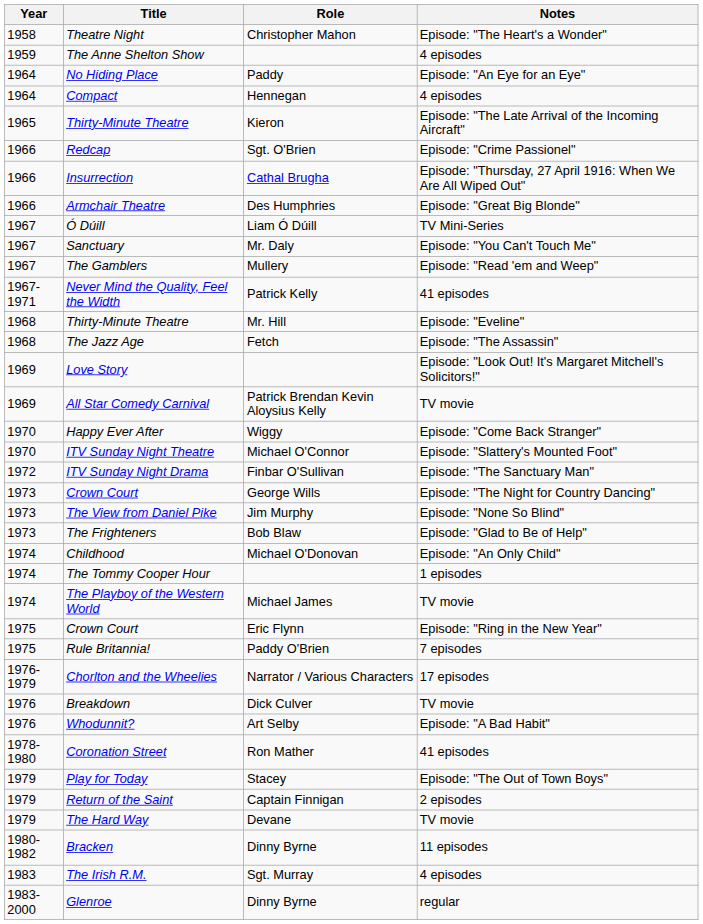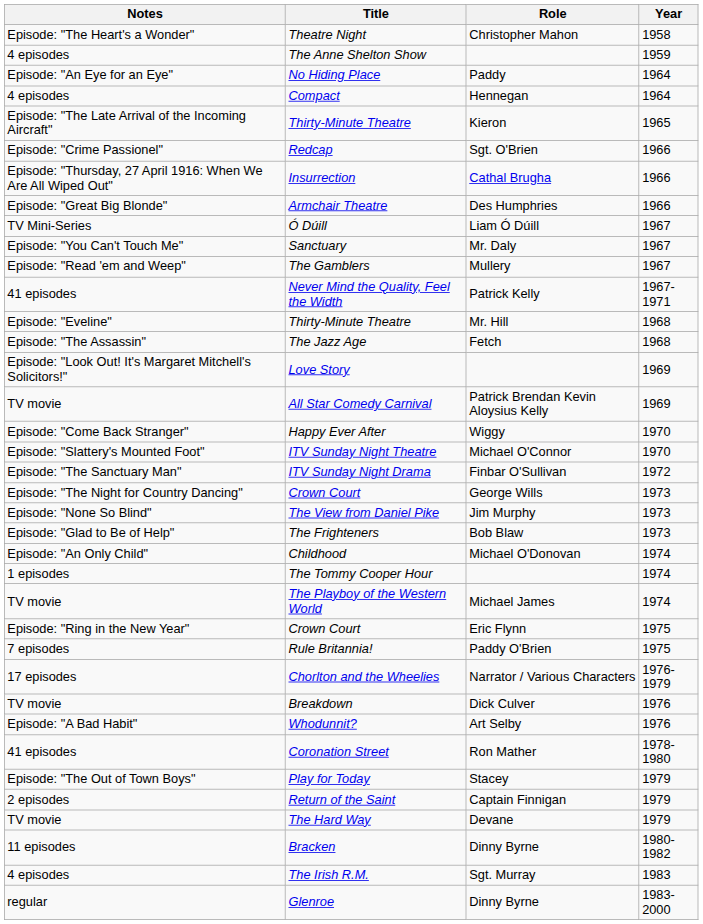 <table class="wikitable">
 <tr>
-<th>Year</th>
+<th>Notes</th>
 <th>Title</th>
 <th>Role</th>
-<th>Notes</th>
+<th>Year</th>
 </tr>
 <tr>
-<td>1958</td>
+<td>Episode: "The Heart's a Wonder"</td>
 <td><em>Theatre Night</em></td>
 <td>Christopher Mahon</td>
-<td>Episode: "The Heart's a Wonder"</td>
+<td>1958</td>
 </tr>
 <tr>
-<td>1959</td>
+<td>4 episodes</td>
 <td><em>The Anne Shelton Show</em></td>
 <td></td>
-<td>4 episodes</td>
+<td>1959</td>
 </tr>
 <tr>
-<td>1964</td>
+<td>Episode: "An Eye for an Eye"</td>
 <td><em><a href='#'>No Hiding Place</a></em></td>
 <td>Paddy</td>
-<td>Episode: "An Eye for an Eye"</td>
+<td>1964</td>
 </tr>
 <tr>
-<td>1964</td>
+<td>4 episodes</td>
 <td><em><a href='#'>Compact</a></em></td>
 <td>Hennegan</td>
-<td>4 episodes</td>
+<td>1964</td>
 </tr>
 <tr>
-<td>1965</td>
+<td>Episode: "The Late Arrival of the Incoming Aircraft"</td>
 <td><em><a href='#'>Thirty-Minute Theatre</a></em></td>
 <td>Kieron</td>
-<td>Episode: "The Late Arrival of the Incoming Aircraft"</td>
+<td>1965</td>
 </tr>
 <tr>
-<td>1966</td>
+<td>Episode: "Crime Passionel"</td>
 <td><em><a href='#'>Redcap</a></em></td>
 <td>Sgt. O'Brien</td>
-<td>Episode: "Crime Passionel"</td>
+<td>1966</td>
 </tr>
 <tr>
-<td>1966</td>
+<td>Episode: "Thursday, 27 April 1916: When We Are All Wiped Out"</td>
 <td><em><a href='#'>Insurrection</a></em></td>
 <td><a href='#'>Cathal Brugha</a></td>
-<td>Episode: "Thursday, 27 April 1916: When We Are All Wiped Out"</td>
+<td>1966</td>
 </tr>
 <tr>
-<td>1966</td>
+<td>Episode: "Great Big Blonde"</td>
 <td><em><a href='#'>Armchair Theatre</a></em></td>
 <td>Des Humphries</td>
-<td>Episode: "Great Big Blonde"</td>
+<td>1966</td>
 </tr>
 <tr>
-<td>1967</td>
+<td>TV Mini-Series</td>
 <td><em>Ó Dúill</em></td>
 <td>Liam Ó Dúill</td>
-<td>TV Mini-Series</td>
+<td>1967</td>
 </tr>
 <tr>
-<td>1967</td>
+<td>Episode: "You Can't Touch Me"</td>
 <td><em>Sanctuary</em></td>
 <td>Mr. Daly</td>
-<td>Episode: "You Can't Touch Me"</td>
+<td>1967</td>
 </tr>
 <tr>
-<td>1967</td>
+<td>Episode: "Read 'em and Weep"</td>
 <td><em>The Gamblers</em></td>
 <td>Mullery</td>
-<td>Episode: "Read 'em and Weep"</td>
+<td>1967</td>
 </tr>
 <tr>
-<td>1967-1971</td>
+<td>41 episodes</td>
 <td><em><a href='#'>Never Mind the Quality, Feel the Width</a></em></td>
 <td>Patrick Kelly</td>
-<td>41 episodes</td>
+<td>1967-1971</td>
 </tr>
 <tr>
-<td>1968</td>
+<td>Episode: "Eveline"</td>
 <td><em>Thirty-Minute Theatre</em></td>
 <td>Mr. Hill</td>
-<td>Episode: "Eveline"</td>
+<td>1968</td>
 </tr>
 <tr>
-<td>1968</td>
+<td>Episode: "The Assassin"</td>
 <td><em>The Jazz Age</em></td>
 <td>Fetch</td>
-<td>Episode: "The Assassin"</td>
+<td>1968</td>
 </tr>
 <tr>
-<td>1969</td>
+<td>Episode: "Look Out! It's Margaret Mitchell's Solicitors!"</td>
 <td><em><a href='#'>Love Story</a></em></td>
 <td></td>
-<td>Episode: "Look Out! It's Margaret Mitchell's Solicitors!"</td>
+<td>1969</td>
 </tr>
 <tr>
-<td>1969</td>
+<td>TV movie</td>
 <td><em><a href='#'>All Star Comedy Carnival</a></em></td>
 <td>Patrick Brendan Kevin Aloysius Kelly</td>
-<td>TV movie</td>
+<td>1969</td>
 </tr>
 <tr>
-<td>1970</td>
+<td>Episode: "Come Back Stranger"</td>
 <td><em>Happy Ever After</em></td>
 <td>Wiggy</td>
-<td>Episode: "Come Back Stranger"</td>
+<td>1970</td>
 </tr>
 <tr>
-<td>1970</td>
+<td>Episode: "Slattery's Mounted Foot"</td>
 <td><em><a href='#'>ITV Sunday Night Theatre</a></em></td>
 <td>Michael O'Connor</td>
-<td>Episode: "Slattery's Mounted Foot"</td>
+<td>1970</td>
 </tr>
 <tr>
-<td>1972</td>
+<td>Episode: "The Sanctuary Man"</td>
 <td><em><a href='#'>ITV Sunday Night Drama</a></em></td>
 <td>Finbar O'Sullivan</td>
-<td>Episode: "The Sanctuary Man"</td>
+<td>1972</td>
 </tr>
 <tr>
-<td>1973</td>
+<td>Episode: "The Night for Country Dancing"</td>
 <td><em><a href='#'>Crown Court</a></em></td>
 <td>George Wills</td>
-<td>Episode: "The Night for Country Dancing"</td>
+<td>1973</td>
 </tr>
 <tr>
-<td>1973</td>
+<td>Episode: "None So Blind"</td>
 <td><em><a href='#'>The View from Daniel Pike</a></em></td>
 <td>Jim Murphy</td>
-<td>Episode: "None So Blind"</td>
+<td>1973</td>
 </tr>
 <tr>
-<td>1973</td>
+<td>Episode: "Glad to Be of Help"</td>
 <td><em>The Frighteners</em></td>
 <td>Bob Blaw</td>
-<td>Episode: "Glad to Be of Help"</td>
+<td>1973</td>
 </tr>
 <tr>
-<td>1974</td>
+<td>Episode: "An Only Child"</td>
 <td><em>Childhood</em></td>
 <td>Michael O'Donovan</td>
-<td>Episode: "An Only Child"</td>
+<td>1974</td>
 </tr>
 <tr>
-<td>1974</td>
+<td>1 episodes</td>
 <td><em>The Tommy Cooper Hour</em></td>
 <td></td>
-<td>1 episodes</td>
+<td>1974</td>
 </tr>
 <tr>
-<td>1974</td>
+<td>TV movie</td>
 <td><em><a href='#'>The Playboy of the Western World</a></em></td>
 <td>Michael James</td>
-<td>TV movie</td>
+<td>1974</td>
 </tr>
 <tr>
-<td>1975</td>
+<td>Episode: "Ring in the New Year"</td>
 <td><em>Crown Court</em></td>
 <td>Eric Flynn</td>
-<td>Episode: "Ring in the New Year"</td>
+<td>1975</td>
 </tr>
 <tr>
-<td>1975</td>
+<td>7 episodes</td>
 <td><em>Rule Britannia!</em></td>
 <td>Paddy O'Brien</td>
-<td>7 episodes</td>
+<td>1975</td>
 </tr>
 <tr>
-<td>1976-1979</td>
+<td>17 episodes</td>
 <td><em><a href='#'>Chorlton and the Wheelies</a></em></td>
 <td>Narrator / Various Characters</td>
-<td>17 episodes</td>
+<td>1976-1979</td>
 </tr>
 <tr>
-<td>1976</td>
+<td>TV movie</td>
 <td><em>Breakdown</em></td>
 <td>Dick Culver</td>
-<td>TV movie</td>
+<td>1976</td>
 </tr>
 <tr>
-<td>1976</td>
+<td>Episode: "A Bad Habit"</td>
 <td><em><a href='#'>Whodunnit?</a></em></td>
 <td>Art Selby</td>
-<td>Episode: "A Bad Habit"</td>
+<td>1976</td>
 </tr>
 <tr>
-<td>1978-1980</td>
+<td>41 episodes</td>
 <td><em><a href='#'>Coronation Street</a></em></td>
 <td>Ron Mather</td>
-<td>41 episodes</td>
+<td>1978-1980</td>
 </tr>
 <tr>
-<td>1979</td>
+<td>Episode: "The Out of Town Boys"</td>
 <td><em><a href='#'>Play for Today</a></em></td>
 <td>Stacey</td>
-<td>Episode: "The Out of Town Boys"</td>
+<td>1979</td>
 </tr>
 <tr>
-<td>1979</td>
+<td>2 episodes</td>
 <td><em><a href='#'>Return of the Saint</a></em></td>
 <td>Captain Finnigan</td>
-<td>2 episodes</td>
+<td>1979</td>
 </tr>
 <tr>
-<td>1979</td>
+<td>TV movie</td>
 <td><em><a href='#'>The Hard Way</a></em></td>
 <td>Devane</td>
-<td>TV movie</td>
+<td>1979</td>
 </tr>
 <tr>
-<td>1980-1982</td>
+<td>11 episodes</td>
 <td><em><a href='#'>Bracken</a></em></td>
 <td>Dinny Byrne</td>
-<td>11 episodes</td>
+<td>1980-1982</td>
 </tr>
 <tr>
-<td>1983</td>
+<td>4 episodes</td>
 <td><em><a href='#'>The Irish R.M.</a></em></td>
 <td>Sgt. Murray</td>
-<td>4 episodes</td>
+<td>1983</td>
 </tr>
 <tr>
-<td>1983-2000</td>
+<td>regular</td>
 <td><em><a href='#'>Glenroe</a></em></td>
 <td>Dinny Byrne</td>
-<td>regular</td>
+<td>1983-2000</td>
 </tr>
 </table>
